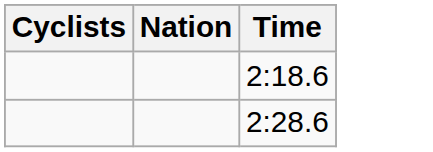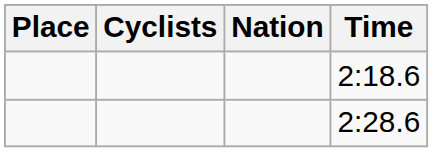 <table class=wikitable>
 <tr>
+<th>Place</th>
 <th>Cyclists</th>
 <th>Nation</th>
 <th>Time</th>
 </tr>
 <tr>
+<td align=center></td>
 <td></td>
 <td></td>
 <td align=center>2:18.6</td>
 </tr>
 <tr>
+<td align=center></td>
 <td></td>
 <td></td>
 <td align=center>2:28.6</td>
 </tr>
 </table>
